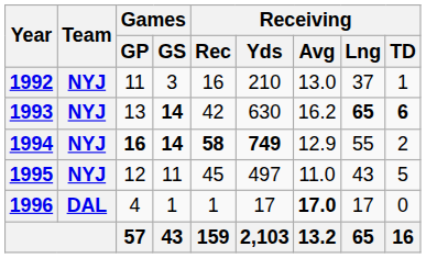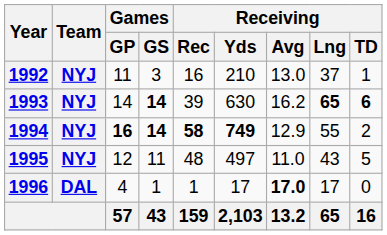 <table class="wikitable" style="text-align:center">
 <tr>
 <th rowspan="2">Year</th>
 <th rowspan="2">Team</th>
 <th colspan="2">Games</th>
 <th colspan="5">Receiving</th>
 </tr>
 <tr>
 <th>GP</th>
 <th>GS</th>
 <th>Rec</th>
 <th>Yds</th>
 <th>Avg</th>
 <th>Lng</th>
 <th>TD</th>
 </tr>
 <tr>
 <th><a href='#'>1992</a></th>
 <th><a href='#'>NYJ</a></th>
 <td>11</td>
 <td>3</td>
 <td>16</td>
 <td>210</td>
 <td>13.0</td>
 <td>37</td>
 <td>1</td>
 </tr>
 <tr>
 <th><a href='#'>1993</a></th>
 <th><a href='#'>NYJ</a></th>
-<td>13</td>
+<td>14</td>
 <td><strong>14</strong></td>
-<td>42</td>
+<td>39</td>
 <td>630</td>
 <td>16.2</td>
 <td><strong>65</strong></td>
 <td><strong>6</strong></td>
 </tr>
 <tr>
 <th><a href='#'>1994</a></th>
 <th><a href='#'>NYJ</a></th>
 <td><strong>16</strong></td>
 <td><strong>14</strong></td>
 <td><strong>58</strong></td>
 <td><strong>749</strong></td>
 <td>12.9</td>
 <td>55</td>
 <td>2</td>
 </tr>
 <tr>
 <th><a href='#'>1995</a></th>
 <th><a href='#'>NYJ</a></th>
 <td>12</td>
 <td>11</td>
-<td>45</td>
+<td>48</td>
 <td>497</td>
 <td>11.0</td>
 <td>43</td>
 <td>5</td>
 </tr>
 <tr>
 <th><a href='#'>1996</a></th>
 <th><a href='#'>DAL</a></th>
 <td>4</td>
 <td>1</td>
 <td>1</td>
 <td>17</td>
 <td><strong>17.0</strong></td>
 <td>17</td>
 <td>0</td>
 </tr>
 <tr>
 <th colspan="2"></th>
 <th>57</th>
 <th>43</th>
 <th>159</th>
 <th>2,103</th>
 <th>13.2</th>
 <th>65</th>
 <th>16</th>
 </tr>
 </table>
